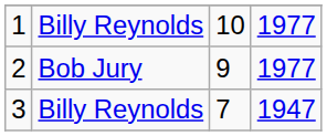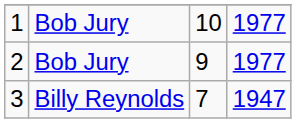 <table class="wikitable">
 <tr>
 </tr>
 <tr>
 <td>1</td>
-<td><a href='#'>Billy Reynolds</a></td>
+<td><a href='#'>Bob Jury</a></td>
 <td>10</td>
 <td><a href='#'>1977</a></td>
 </tr>
 <tr>
 <td>2</td>
 <td><a href='#'>Bob Jury</a></td>
 <td>9</td>
 <td><a href='#'>1977</a></td>
 </tr>
 <tr>
 <td>3</td>
 <td><a href='#'>Billy Reynolds</a></td>
 <td>7</td>
 <td><a href='#'>1947</a></td>
 </tr>
 </table>
